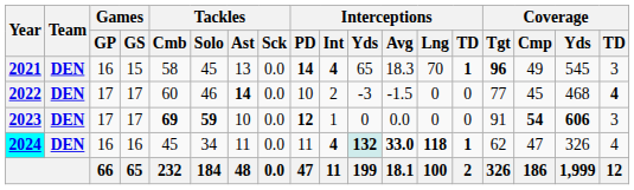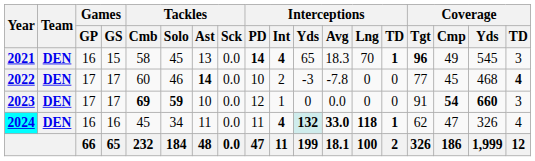 <table class="wikitable" style="text-align:center;">
 <tr>
 <th rowspan="2">Year</th>
 <th rowspan="2">Team</th>
 <th colspan="2">Games</th>
 <th colspan="4">Tackles</th>
 <th colspan="6">Interceptions</th>
 <th colspan="4">Coverage</th>
 </tr>
 <tr>
 <th>GP</th>
 <th>GS</th>
 <th>Cmb</th>
 <th>Solo</th>
 <th>Ast</th>
 <th>Sck</th>
 <th>PD</th>
 <th>Int</th>
 <th>Yds</th>
 <th>Avg</th>
 <th>Lng</th>
 <th>TD</th>
 <th>Tgt</th>
 <th>Cmp</th>
 <th>Yds</th>
 <th>TD</th>
 </tr>
 <tr>
 <th><a href='#'>2021</a></th>
 <th><a href='#'>DEN</a></th>
 <td>16</td>
 <td>15</td>
 <td>58</td>
 <td>45</td>
 <td>13</td>
 <td>0.0</td>
 <td><strong>14</strong></td>
 <td><strong>4</strong></td>
 <td>65</td>
 <td>18.3</td>
 <td>70</td>
 <td><strong>1</strong></td>
 <td><strong>96</strong></td>
 <td>49</td>
 <td>545</td>
 <td>3</td>
 </tr>
 <tr>
 <th><a href='#'>2022</a></th>
 <th><a href='#'>DEN</a></th>
 <td>17</td>
 <td>17</td>
 <td>60</td>
 <td>46</td>
 <td><strong>14</strong></td>
 <td>0.0</td>
 <td>10</td>
 <td>2</td>
 <td>-3</td>
-<td>-1.5</td>
+<td>-7.8</td>
 <td>0</td>
 <td>0</td>
 <td>77</td>
 <td>45</td>
 <td>468</td>
 <td><strong>4</strong></td>
 </tr>
 <tr>
 <th><a href='#'>2023</a></th>
 <th><a href='#'>DEN</a></th>
 <td>17</td>
 <td>17</td>
 <td><strong>69</strong></td>
 <td><strong>59</strong></td>
 <td>10</td>
 <td>0.0</td>
-<td><strong>12</strong></td>
+<td>12</td>
 <td>1</td>
 <td>0</td>
 <td>0.0</td>
 <td>0</td>
 <td>0</td>
 <td>91</td>
 <td><strong>54</strong></td>
-<td><strong>606</strong></td>
+<td><strong>660</strong></td>
 <td>3</td>
 </tr>
 <tr>
 <th style="background:#00ffff;"><a href='#'>2024</a></th>
 <th><a href='#'>DEN</a></th>
 <td>16</td>
 <td>16</td>
 <td>45</td>
 <td>34</td>
 <td>11</td>
 <td>0.0</td>
 <td>11</td>
 <td><strong>4</strong></td>
 <td style="background:#cfecec;"><strong>132</strong></td>
 <td><strong>33.0</strong></td>
 <td><strong>118</strong></td>
 <td><strong>1</strong></td>
 <td>62</td>
 <td>47</td>
 <td>326</td>
 <td>4</td>
 </tr>
 <tr>
 <th colspan="2"></th>
 <th>66</th>
 <th>65</th>
 <th>232</th>
 <th>184</th>
 <th>48</th>
 <th>0.0</th>
 <th>47</th>
 <th>11</th>
 <th>199</th>
 <th>18.1</th>
 <th>100</th>
 <th>2</th>
 <th>326</th>
 <th>186</th>
 <th>1,999</th>
 <th>12</th>
 </tr>
 </table>
